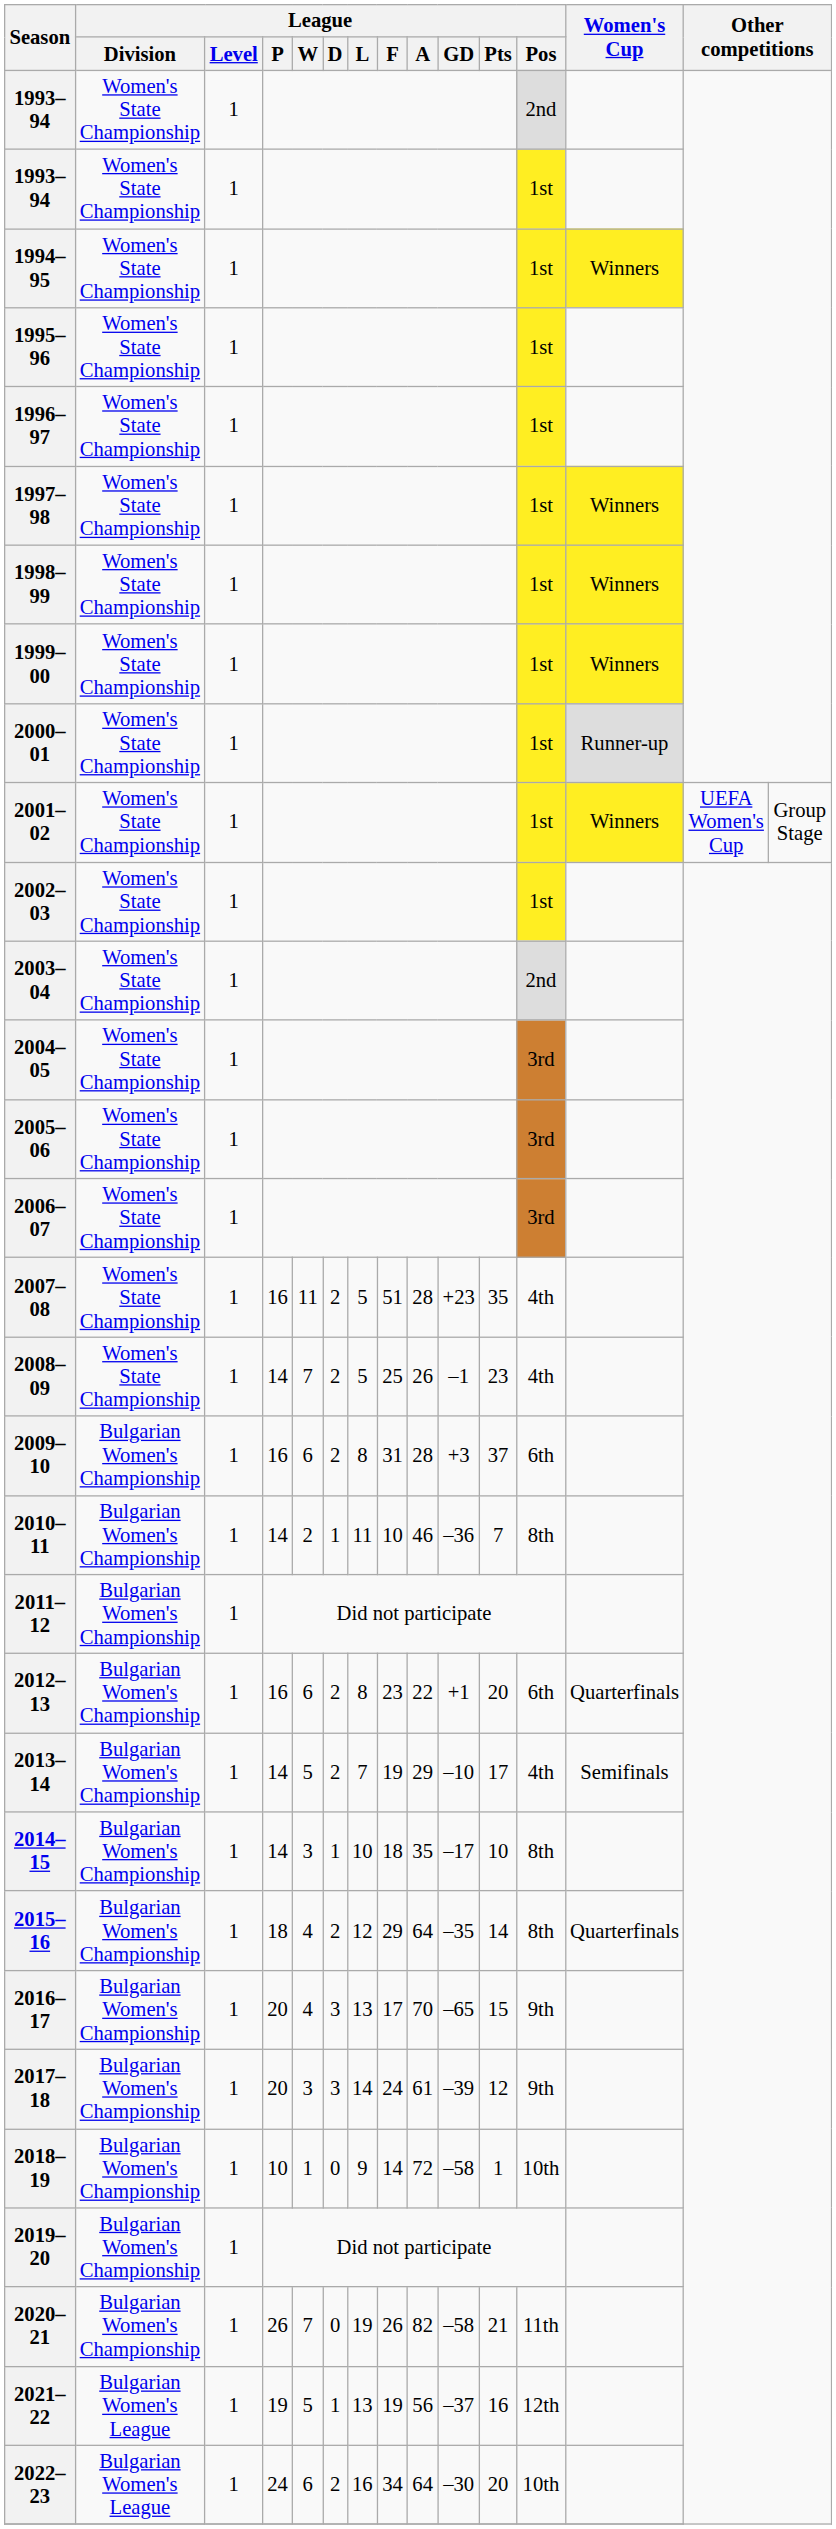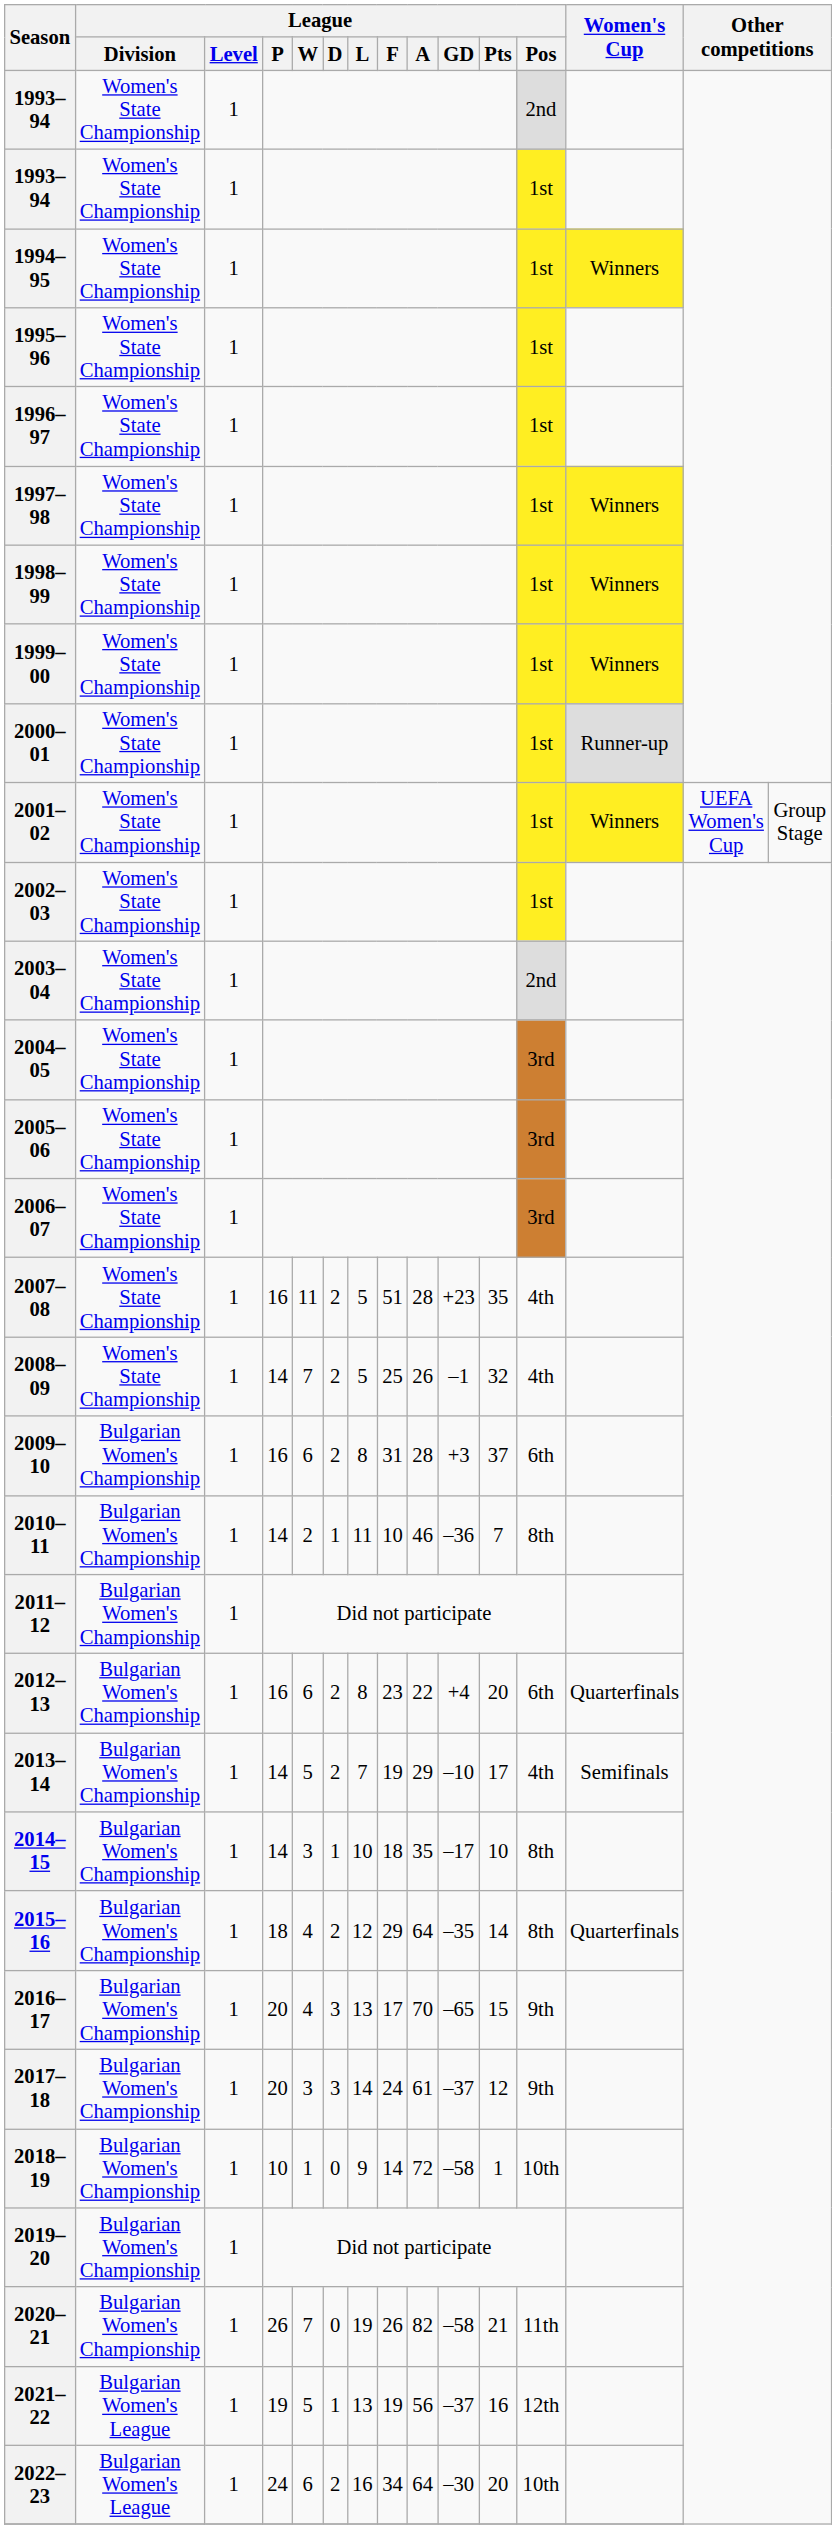 <table class="wikitable plainrowheaders sortable" style="text-align: center">
 <tr>
 <th rowspan=2>Season</th>
 <th colspan=11>League</th>
 <th rowspan=2><a href='#'>Women's Cup</a><br></th>
 <th rowspan=2 colspan=2>Other competitions</th>
 </tr>
 <tr>
 <th scope=col>Division</th>
 <th scope=col><a href='#'>Level</a></th>
 <th scope=col>P</th>
 <th scope=col>W</th>
 <th scope=col>D</th>
 <th scope=col>L</th>
 <th scope=col>F</th>
 <th scope=col>A</th>
 <th scope=col>GD</th>
 <th scope=col>Pts</th>
 <th scope=col data-sort-type="number">Pos</th>
 </tr>
 <tr>
 <th scope=row rowspan=1>1993–94</th>
 <td rowspan=1><a href='#'>Women's State Championship</a></td>
 <td rowspan=1>1</td>
 <td colspan=8></td>
 <td style="background-color:#DDD;padding:0.4em">2nd</td>
 <td rowspan=1></td>
 </tr>
 <tr>
 <th scope=row rowspan=1>1993–94</th>
 <td rowspan=1><a href='#'>Women's State Championship</a></td>
 <td rowspan=1>1</td>
 <td colspan=8></td>
 <td style="background-color:#FE2;padding:0.4em">1st</td>
 <td rowspan=1></td>
 </tr>
 <tr>
 <th scope=row rowspan=1>1994–95</th>
 <td rowspan=1><a href='#'>Women's State Championship</a></td>
 <td rowspan=1>1</td>
 <td colspan=8></td>
 <td style="background-color:#FE2;padding:0.4em">1st</td>
 <td style="background-color:#FE2;padding:0.4em">Winners</td>
 </tr>
 <tr>
 <th scope=row rowspan=1>1995–96</th>
 <td rowspan=1><a href='#'>Women's State Championship</a></td>
 <td rowspan=1>1</td>
 <td colspan=8></td>
 <td style="background-color:#FE2;padding:0.4em">1st</td>
 <td rowspan=1></td>
 </tr>
 <tr>
 <th scope=row rowspan=1>1996–97</th>
 <td rowspan=1><a href='#'>Women's State Championship</a></td>
 <td rowspan=1>1</td>
 <td colspan=8></td>
 <td style="background-color:#FE2;padding:0.4em">1st</td>
 <td rowspan=1></td>
 </tr>
 <tr>
 <th scope=row rowspan=1>1997–98</th>
 <td rowspan=1><a href='#'>Women's State Championship</a></td>
 <td rowspan=1>1</td>
 <td colspan=8></td>
 <td style="background-color:#FE2;padding:0.4em">1st</td>
 <td style="background-color:#FE2;padding:0.4em">Winners</td>
 </tr>
 <tr>
 <th scope=row rowspan=1>1998–99</th>
 <td rowspan=1><a href='#'>Women's State Championship</a></td>
 <td rowspan=1>1</td>
 <td colspan=8></td>
 <td style="background-color:#FE2;padding:0.4em">1st</td>
 <td style="background-color:#FE2;padding:0.4em">Winners</td>
 </tr>
 <tr>
 <th scope=row rowspan=1>1999–00</th>
 <td rowspan=1><a href='#'>Women's State Championship</a></td>
 <td rowspan=1>1</td>
 <td colspan=8></td>
 <td style="background-color:#FE2;padding:0.4em">1st</td>
 <td style="background-color:#FE2;padding:0.4em">Winners</td>
 </tr>
 <tr>
 <th scope=row rowspan=1>2000–01</th>
 <td rowspan=1><a href='#'>Women's State Championship</a></td>
 <td rowspan=1>1</td>
 <td colspan=8></td>
 <td style="background-color:#FE2;padding:0.4em">1st</td>
 <td style="background-color:#DDD;padding:0.4em">Runner-up</td>
 </tr>
 <tr>
 <th scope=row rowspan=1>2001–02</th>
 <td rowspan=1><a href='#'>Women's State Championship</a></td>
 <td rowspan=1>1</td>
 <td colspan=8></td>
 <td style="background-color:#FE2;padding:0.4em">1st</td>
 <td style="background-color:#FE2;padding:0.4em">Winners</td>
 <td rowspan=1><a href='#'>UEFA Women's Cup</a></td>
 <td rowspan=1>Group Stage</td>
 </tr>
 <tr>
 <th scope=row rowspan=1>2002–03</th>
 <td rowspan=1><a href='#'>Women's State Championship</a></td>
 <td rowspan=1>1</td>
 <td colspan=8></td>
 <td style="background-color:#FE2;padding:0.4em">1st</td>
 <td rowspan=1></td>
 </tr>
 <tr>
 <th scope=row rowspan=1>2003–04</th>
 <td rowspan=1><a href='#'>Women's State Championship</a></td>
 <td rowspan=1>1</td>
 <td colspan=8></td>
 <td style="background-color:#DDD;padding:0.4em">2nd</td>
 <td rowspan=1></td>
 </tr>
 <tr>
 <th scope=row rowspan=1>2004–05</th>
 <td rowspan=1><a href='#'>Women's State Championship</a></td>
 <td rowspan=1>1</td>
 <td colspan=8></td>
 <td style="background-color:#CD7F32;padding:0.4em">3rd</td>
 <td rowspan=1></td>
 </tr>
 <tr>
 <th scope=row rowspan=1>2005–06</th>
 <td rowspan=1><a href='#'>Women's State Championship</a></td>
 <td rowspan=1>1</td>
 <td colspan=8></td>
 <td style="background-color:#CD7F32;padding:0.4em">3rd</td>
 <td rowspan=1></td>
 </tr>
 <tr>
 <th scope=row rowspan=1>2006–07</th>
 <td rowspan=1><a href='#'>Women's State Championship</a></td>
 <td rowspan=1>1</td>
 <td colspan=8></td>
 <td style="background-color:#CD7F32;padding:0.4em">3rd</td>
 <td rowspan=1></td>
 </tr>
 <tr>
 <th scope=row rowspan=1>2007–08</th>
 <td rowspan=1><a href='#'>Women's State Championship</a></td>
 <td rowspan=1>1</td>
 <td rowspan=1>16</td>
 <td rowspan=1>11</td>
 <td rowspan=1>2</td>
 <td rowspan=1>5</td>
 <td rowspan=1>51</td>
 <td rowspan=1>28</td>
 <td rowspan=1>+23</td>
 <td rowspan=1>35</td>
 <td rowspan=1>4th</td>
 <td rowspan=1></td>
 </tr>
 <tr>
 <th scope=row rowspan=1>2008–09</th>
 <td rowspan=1><a href='#'>Women's State Championship</a></td>
 <td rowspan=1>1</td>
 <td rowspan=1>14</td>
 <td rowspan=1>7</td>
 <td rowspan=1>2</td>
 <td rowspan=1>5</td>
 <td rowspan=1>25</td>
 <td rowspan=1>26</td>
 <td rowspan=1>–1</td>
-<td rowspan=1>23</td>
+<td rowspan=1>32</td>
 <td rowspan=1>4th</td>
 <td rowspan=1></td>
 </tr>
 <tr>
 <th scope=row rowspan=1>2009–10</th>
 <td rowspan=1><a href='#'>Bulgarian Women's Championship</a></td>
 <td rowspan=1>1</td>
 <td rowspan=1>16</td>
 <td rowspan=1>6</td>
 <td rowspan=1>2</td>
 <td rowspan=1>8</td>
 <td rowspan=1>31</td>
 <td rowspan=1>28</td>
 <td rowspan=1>+3</td>
 <td rowspan=1>37</td>
 <td rowspan=1>6th</td>
 <td rowspan=1></td>
 </tr>
 <tr>
 <th scope=row rowspan=1>2010–11</th>
 <td rowspan=1><a href='#'>Bulgarian Women's Championship</a></td>
 <td rowspan=1>1</td>
 <td rowspan=1>14</td>
 <td rowspan=1>2</td>
 <td rowspan=1>1</td>
 <td rowspan=1>11</td>
 <td rowspan=1>10</td>
 <td rowspan=1>46</td>
 <td rowspan=1>–36</td>
 <td rowspan=1>7</td>
 <td rowspan=1>8th</td>
 <td rowspan=1></td>
 </tr>
 <tr>
 <th scope=row rowspan=1>2011–12</th>
 <td rowspan=1><a href='#'>Bulgarian Women's Championship</a></td>
 <td rowspan=1>1</td>
 <td colspan=9>Did not participate</td>
 <td rowspan=1></td>
 </tr>
 <tr>
 <th scope=row rowspan=1>2012–13</th>
 <td rowspan=1><a href='#'>Bulgarian Women's Championship</a></td>
 <td rowspan=1>1</td>
 <td rowspan=1>16</td>
 <td rowspan=1>6</td>
 <td rowspan=1>2</td>
 <td rowspan=1>8</td>
 <td rowspan=1>23</td>
 <td rowspan=1>22</td>
-<td rowspan=1>+1</td>
+<td rowspan=1>+4</td>
 <td rowspan=1>20</td>
 <td rowspan=1>6th</td>
 <td rowspan=1>Quarterfinals</td>
 </tr>
 <tr>
 <th scope=row rowspan=1>2013–14</th>
 <td rowspan=1><a href='#'>Bulgarian Women's Championship</a></td>
 <td rowspan=1>1</td>
 <td rowspan=1>14</td>
 <td rowspan=1>5</td>
 <td rowspan=1>2</td>
 <td rowspan=1>7</td>
 <td rowspan=1>19</td>
 <td rowspan=1>29</td>
 <td rowspan=1>–10</td>
 <td rowspan=1>17</td>
 <td rowspan=1>4th</td>
 <td rowspan=1>Semifinals</td>
 </tr>
 <tr>
 <th scope=row rowspan=1><a href='#'>2014–15</a></th>
 <td rowspan=1><a href='#'>Bulgarian Women's Championship</a></td>
 <td rowspan=1>1</td>
 <td rowspan=1>14</td>
 <td rowspan=1>3</td>
 <td rowspan=1>1</td>
 <td rowspan=1>10</td>
 <td rowspan=1>18</td>
 <td rowspan=1>35</td>
 <td rowspan=1>–17</td>
 <td rowspan=1>10</td>
 <td rowspan=1>8th</td>
 <td rowspan=1></td>
 </tr>
 <tr>
 <th scope=row rowspan=1><a href='#'>2015–16</a></th>
 <td rowspan=1><a href='#'>Bulgarian Women's Championship</a></td>
 <td rowspan=1>1</td>
 <td rowspan=1>18</td>
 <td rowspan=1>4</td>
 <td rowspan=1>2</td>
 <td rowspan=1>12</td>
 <td rowspan=1>29</td>
 <td rowspan=1>64</td>
 <td rowspan=1>–35</td>
 <td rowspan=1>14</td>
 <td rowspan=1>8th</td>
 <td rowspan=1>Quarterfinals</td>
 </tr>
 <tr>
 <th scope=row rowspan=1>2016–17</th>
 <td rowspan=1><a href='#'>Bulgarian Women's Championship</a></td>
 <td rowspan=1>1</td>
 <td rowspan=1>20</td>
 <td rowspan=1>4</td>
 <td rowspan=1>3</td>
 <td rowspan=1>13</td>
 <td rowspan=1>17</td>
 <td rowspan=1>70</td>
 <td rowspan=1>–65</td>
 <td rowspan=1>15</td>
 <td rowspan=1>9th</td>
 <td rowspan=1></td>
 </tr>
 <tr>
 <th scope=row rowspan=1>2017–18</th>
 <td rowspan=1><a href='#'>Bulgarian Women's Championship</a></td>
 <td rowspan=1>1</td>
 <td rowspan=1>20</td>
 <td rowspan=1>3</td>
 <td rowspan=1>3</td>
 <td rowspan=1>14</td>
 <td rowspan=1>24</td>
 <td rowspan=1>61</td>
-<td rowspan=1>–39</td>
+<td rowspan=1>–37</td>
 <td rowspan=1>12</td>
 <td rowspan=1>9th</td>
 <td rowspan=1></td>
 </tr>
 <tr>
 <th scope=row rowspan=1>2018–19</th>
 <td rowspan=1><a href='#'>Bulgarian Women's Championship</a></td>
 <td rowspan=1>1</td>
 <td rowspan=1>10</td>
 <td rowspan=1>1</td>
 <td rowspan=1>0</td>
 <td rowspan=1>9</td>
 <td rowspan=1>14</td>
 <td rowspan=1>72</td>
 <td rowspan=1>–58</td>
 <td rowspan=1>1</td>
 <td rowspan=1>10th</td>
 <td rowspan=1></td>
 </tr>
 <tr>
 <th scope=row rowspan=1>2019–20</th>
 <td rowspan=1><a href='#'>Bulgarian Women's Championship</a></td>
 <td rowspan=1>1</td>
 <td colspan=9>Did not participate</td>
 <td rowspan=1></td>
 </tr>
 <tr>
 <th scope=row rowspan=1>2020–21</th>
 <td rowspan=1><a href='#'>Bulgarian Women's Championship</a></td>
 <td rowspan=1>1</td>
 <td rowspan=1>26</td>
 <td rowspan=1>7</td>
 <td rowspan=1>0</td>
 <td rowspan=1>19</td>
 <td rowspan=1>26</td>
 <td rowspan=1>82</td>
 <td rowspan=1>–58</td>
 <td rowspan=1>21</td>
 <td rowspan=1>11th</td>
 <td rowspan=1></td>
 </tr>
 <tr>
 <th scope=row rowspan=1>2021–22</th>
 <td rowspan=1><a href='#'>Bulgarian Women's League</a></td>
 <td rowspan=1>1</td>
 <td rowspan=1>19</td>
 <td rowspan=1>5</td>
 <td rowspan=1>1</td>
 <td rowspan=1>13</td>
 <td rowspan=1>19</td>
 <td rowspan=1>56</td>
 <td rowspan=1>–37</td>
 <td rowspan=1>16</td>
 <td rowspan=1>12th</td>
 <td rowspan=1></td>
 </tr>
 <tr>
 <th scope=row rowspan=1>2022–23</th>
 <td rowspan=1><a href='#'>Bulgarian Women's League</a></td>
 <td rowspan=1>1</td>
 <td rowspan=1>24</td>
 <td rowspan=1>6</td>
 <td rowspan=1>2</td>
 <td rowspan=1>16</td>
 <td rowspan=1>34</td>
 <td rowspan=1>64</td>
 <td rowspan=1>–30</td>
 <td rowspan=1>20</td>
 <td rowspan=1>10th</td>
 <td rowspan=1></td>
 </tr>
 <tr>
 </tr>
 </table>
